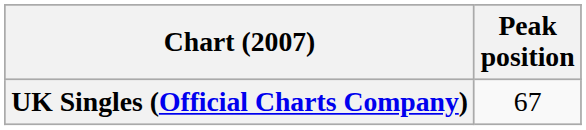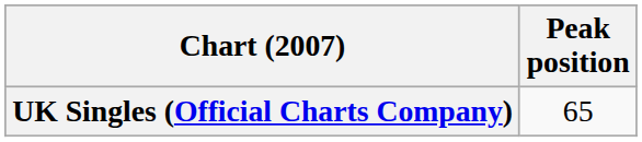 <table class="wikitable sortable plainrowheaders" style="text-align:center;">
 <tr>
 <th scope="col" style="width:em;">Chart (2007)</th>
 <th scope="col">Peak<br>position</th>
 </tr>
 <tr>
 <th scope="row">UK Singles (<a href='#'>Official Charts Company</a>)</th>
-<td align="center">67</td>
+<td align="center">65</td>
 </tr>
 </table>
